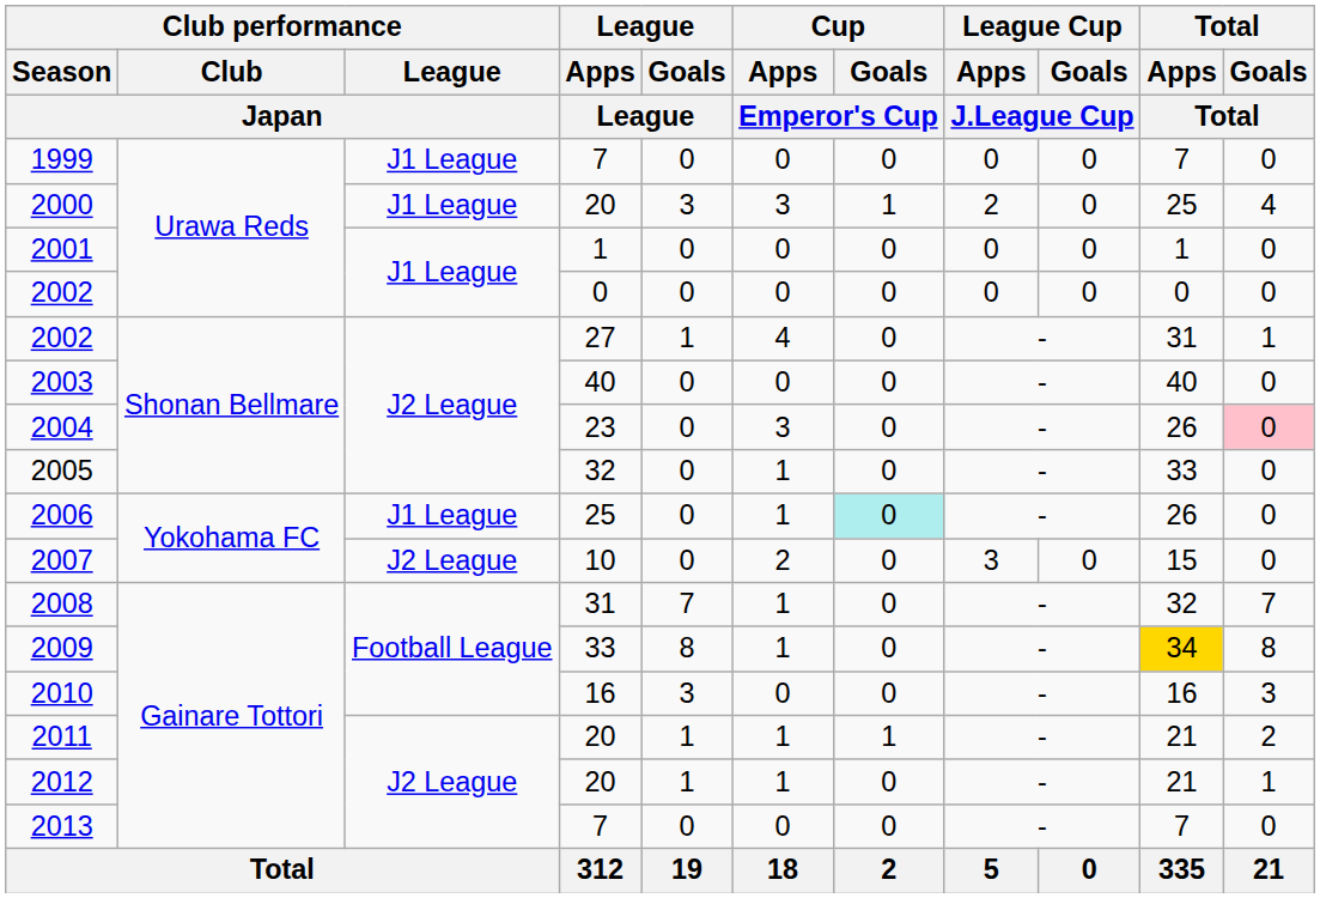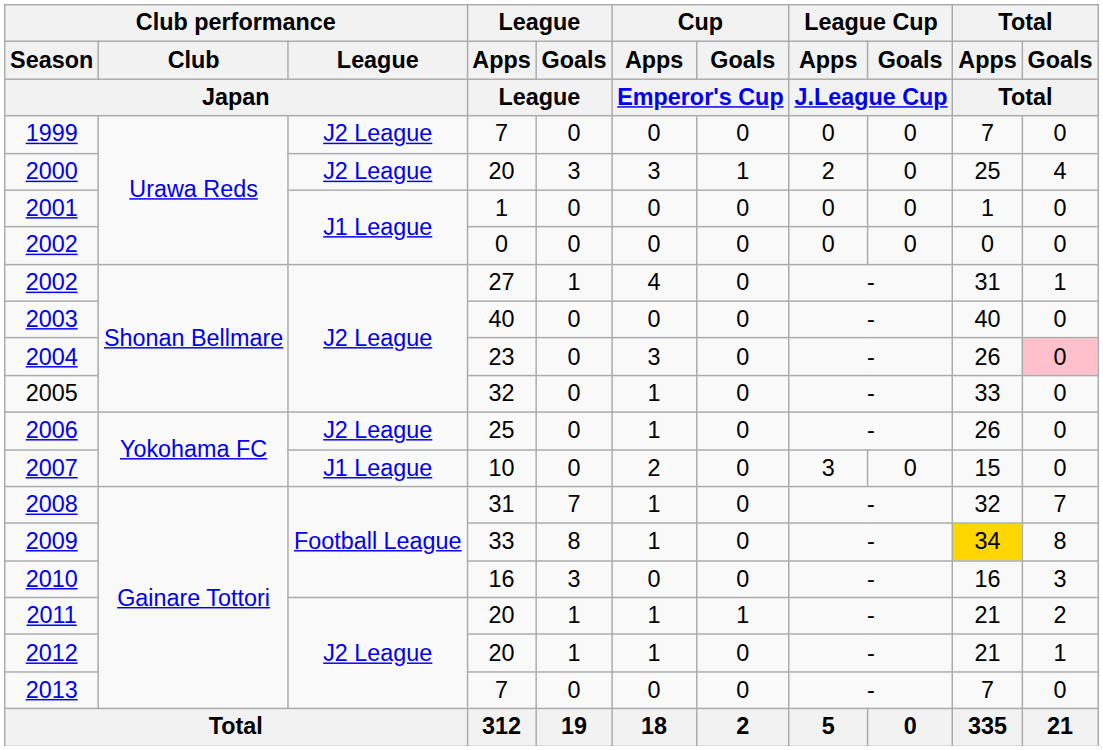 <table class="wikitable" style="text-align:center;">
 <tr>
 <th colspan=3>Club performance</th>
 <th colspan=2>League</th>
 <th colspan=2>Cup</th>
 <th colspan=2>League Cup</th>
 <th colspan=2>Total</th>
 </tr>
 <tr>
 <th>Season</th>
 <th>Club</th>
 <th>League</th>
 <th>Apps</th>
 <th>Goals</th>
 <th>Apps</th>
 <th>Goals</th>
 <th>Apps</th>
 <th>Goals</th>
 <th>Apps</th>
 <th>Goals</th>
 </tr>
 <tr>
 <th colspan=3>Japan</th>
 <th colspan=2>League</th>
 <th colspan=2><a href='#'>Emperor's Cup</a></th>
 <th colspan=2><a href='#'>J.League Cup</a></th>
 <th colspan=2>Total</th>
 </tr>
 <tr>
 <td><a href='#'>1999</a></td>
 <td rowspan="4"><a href='#'>Urawa Reds</a></td>
-<td><a href='#'>J1 League</a></td>
+<td><a href='#'>J2 League</a></td>
 <td>7</td>
 <td>0</td>
 <td>0</td>
 <td>0</td>
 <td>0</td>
 <td>0</td>
 <td>7</td>
 <td>0</td>
 </tr>
 <tr>
 <td><a href='#'>2000</a></td>
-<td><a href='#'>J1 League</a></td>
+<td><a href='#'>J2 League</a></td>
 <td>20</td>
 <td>3</td>
 <td>3</td>
 <td>1</td>
 <td>2</td>
 <td>0</td>
 <td>25</td>
 <td>4</td>
 </tr>
 <tr>
 <td><a href='#'>2001</a></td>
 <td rowspan="2"><a href='#'>J1 League</a></td>
 <td>1</td>
 <td>0</td>
 <td>0</td>
 <td>0</td>
 <td>0</td>
 <td>0</td>
 <td>1</td>
 <td>0</td>
 </tr>
 <tr>
 <td><a href='#'>2002</a></td>
 <td>0</td>
 <td>0</td>
 <td>0</td>
 <td>0</td>
 <td>0</td>
 <td>0</td>
 <td>0</td>
 <td>0</td>
 </tr>
 <tr>
 <td><a href='#'>2002</a></td>
 <td rowspan="4"><a href='#'>Shonan Bellmare</a></td>
 <td rowspan="4"><a href='#'>J2 League</a></td>
 <td>27</td>
 <td>1</td>
 <td>4</td>
 <td>0</td>
 <td colspan="2">-</td>
 <td>31</td>
 <td>1</td>
 </tr>
 <tr>
 <td><a href='#'>2003</a></td>
 <td>40</td>
 <td>0</td>
 <td>0</td>
 <td>0</td>
 <td colspan="2">-</td>
 <td>40</td>
 <td>0</td>
 </tr>
 <tr>
 <td><a href='#'>2004</a></td>
 <td>23</td>
 <td>0</td>
 <td>3</td>
 <td>0</td>
 <td colspan="2">-</td>
 <td>26</td>
 <td style="background: pink;">0</td>
 </tr>
 <tr>
 <td>2005</td>
 <td>32</td>
 <td>0</td>
 <td>1</td>
 <td>0</td>
 <td colspan="2">-</td>
 <td>33</td>
 <td>0</td>
 </tr>
 <tr>
 <td><a href='#'>2006</a></td>
 <td rowspan="2"><a href='#'>Yokohama FC</a></td>
-<td><a href='#'>J1 League</a></td>
+<td><a href='#'>J2 League</a></td>
 <td>25</td>
 <td>0</td>
 <td>1</td>
-<td style="background: paleturquoise;">0</td>
+<td>0</td>
 <td colspan="2">-</td>
 <td>26</td>
 <td>0</td>
 </tr>
 <tr>
 <td><a href='#'>2007</a></td>
-<td><a href='#'>J2 League</a></td>
+<td><a href='#'>J1 League</a></td>
 <td>10</td>
 <td>0</td>
 <td>2</td>
 <td>0</td>
 <td>3</td>
 <td>0</td>
 <td>15</td>
 <td>0</td>
 </tr>
 <tr>
 <td><a href='#'>2008</a></td>
 <td rowspan="6"><a href='#'>Gainare Tottori</a></td>
 <td rowspan="3"><a href='#'>Football League</a></td>
 <td>31</td>
 <td>7</td>
 <td>1</td>
 <td>0</td>
 <td colspan="2">-</td>
 <td>32</td>
 <td>7</td>
 </tr>
 <tr>
 <td><a href='#'>2009</a></td>
 <td>33</td>
 <td>8</td>
 <td>1</td>
 <td>0</td>
 <td colspan="2">-</td>
 <td style="background: gold;">34</td>
 <td>8</td>
 </tr>
 <tr>
 <td><a href='#'>2010</a></td>
 <td>16</td>
 <td>3</td>
 <td>0</td>
 <td>0</td>
 <td colspan="2">-</td>
 <td>16</td>
 <td>3</td>
 </tr>
 <tr>
 <td><a href='#'>2011</a></td>
 <td rowspan="3"><a href='#'>J2 League</a></td>
 <td>20</td>
 <td>1</td>
 <td>1</td>
 <td>1</td>
 <td colspan="2">-</td>
 <td>21</td>
 <td>2</td>
 </tr>
 <tr>
 <td><a href='#'>2012</a></td>
 <td>20</td>
 <td>1</td>
 <td>1</td>
 <td>0</td>
 <td colspan="2">-</td>
 <td>21</td>
 <td>1</td>
 </tr>
 <tr>
 <td><a href='#'>2013</a></td>
 <td>7</td>
 <td>0</td>
 <td>0</td>
 <td>0</td>
 <td colspan="2">-</td>
 <td>7</td>
 <td>0</td>
 </tr>
 <tr>
 <th colspan=3>Total</th>
 <th>312</th>
 <th>19</th>
 <th>18</th>
 <th>2</th>
 <th>5</th>
 <th>0</th>
 <th>335</th>
 <th>21</th>
 </tr>
 </table>
